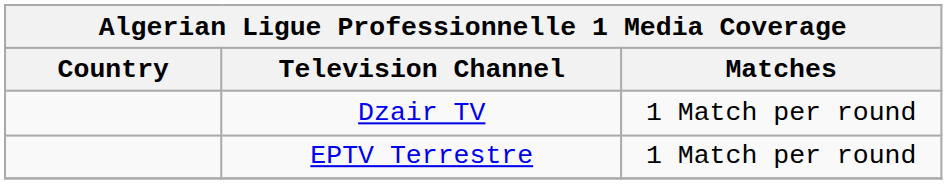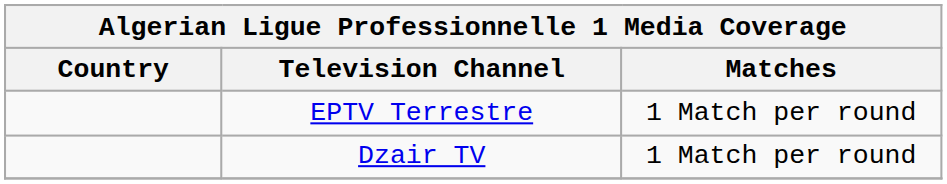 <table class="wikitable" align="center">
 <tr>
 <th colspan=3>Algerian Ligue Professionnelle 1 Media Coverage</th>
 </tr>
 <tr>
 <th style="width:100px;">Country</th>
 <th style="width:190px;">Television Channel</th>
 <th style="width:150px;">Matches</th>
 </tr>
 <tr>
 <td align=Center></td>
-<td align=Center><a href='#'>Dzair TV</a></td>
+<td align=Center><a href='#'>EPTV Terrestre</a></td>
 <td align=Center>1 Match per round</td>
 </tr>
 <tr>
 <td align=Center></td>
-<td align=Center><a href='#'>EPTV Terrestre</a></td>
+<td align=Center><a href='#'>Dzair TV</a></td>
 <td align=Center>1 Match per round</td>
 </tr>
 <tr>
 </tr>
 </table>
